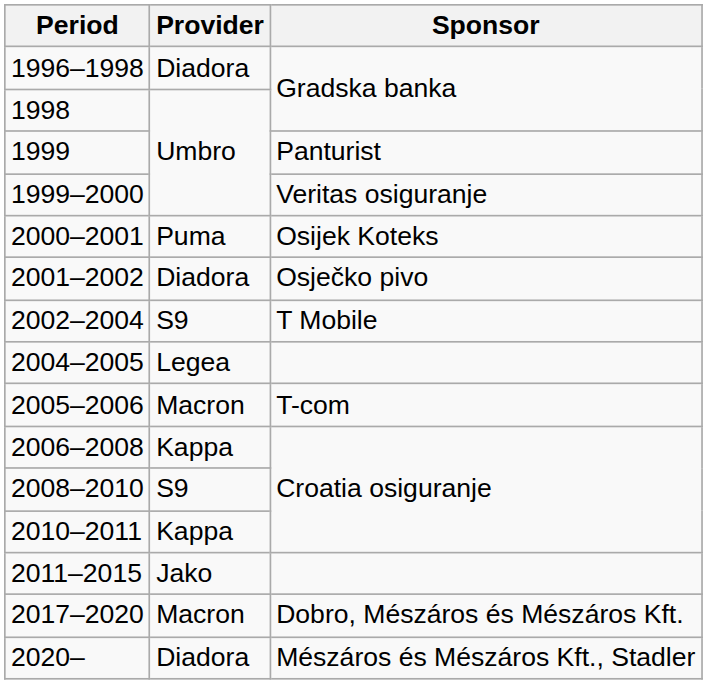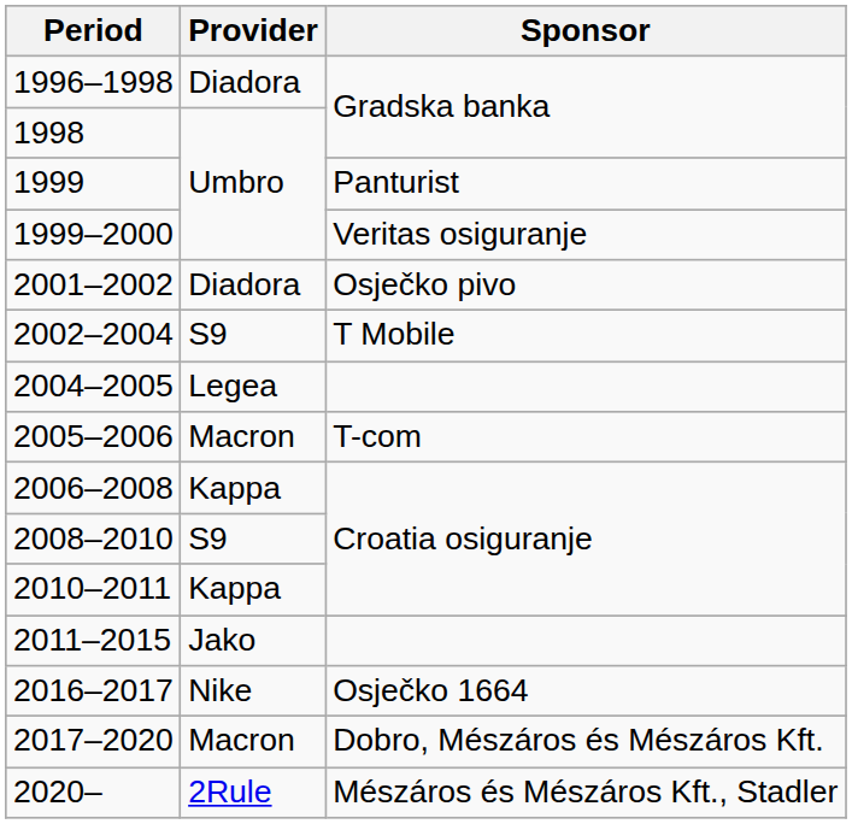 <table class="wikitable">
 <tr>
 <th>Period</th>
 <th>Provider</th>
 <th>Sponsor</th>
 </tr>
 <tr>
 <td>1996–1998</td>
 <td>Diadora</td>
 <td rowspan="2">Gradska banka</td>
 </tr>
 <tr>
 <td>1998</td>
 <td rowspan="3">Umbro</td>
 </tr>
 <tr>
 <td>1999</td>
 <td>Panturist</td>
 </tr>
 <tr>
 <td>1999–2000</td>
 <td>Veritas osiguranje</td>
-</tr>
-<tr>
-<td>2000–2001</td>
-<td>Puma</td>
-<td>Osijek Koteks</td>
 </tr>
 <tr>
 <td>2001–2002</td>
 <td>Diadora</td>
 <td>Osječko pivo</td>
 </tr>
 <tr>
 <td>2002–2004</td>
 <td>S9</td>
 <td>T Mobile</td>
 </tr>
 <tr>
 <td>2004–2005</td>
 <td>Legea</td>
 <td></td>
 </tr>
 <tr>
 <td>2005–2006</td>
 <td>Macron</td>
 <td>T-com</td>
 </tr>
 <tr>
 <td>2006–2008</td>
 <td>Kappa</td>
 <td rowspan="3">Croatia osiguranje</td>
 </tr>
 <tr>
 <td>2008–2010</td>
 <td>S9</td>
 </tr>
 <tr>
 <td>2010–2011</td>
 <td>Kappa</td>
 </tr>
 <tr>
 <td>2011–2015</td>
 <td>Jako</td>
 <td></td>
 </tr>
 <tr>
+<td>2016–2017</td>
+<td>Nike</td>
+<td>Osječko 1664</td>
+</tr>
+<tr>
 <td>2017–2020</td>
 <td>Macron</td>
 <td>Dobro, Mészáros és Mészáros Kft.</td>
 </tr>
 <tr>
 <td>2020–</td>
-<td>Diadora</td>
+<td><a href='#'>2Rule</a></td>
 <td>Mészáros és Mészáros Kft., Stadler</td>
 </tr>
 </table>
